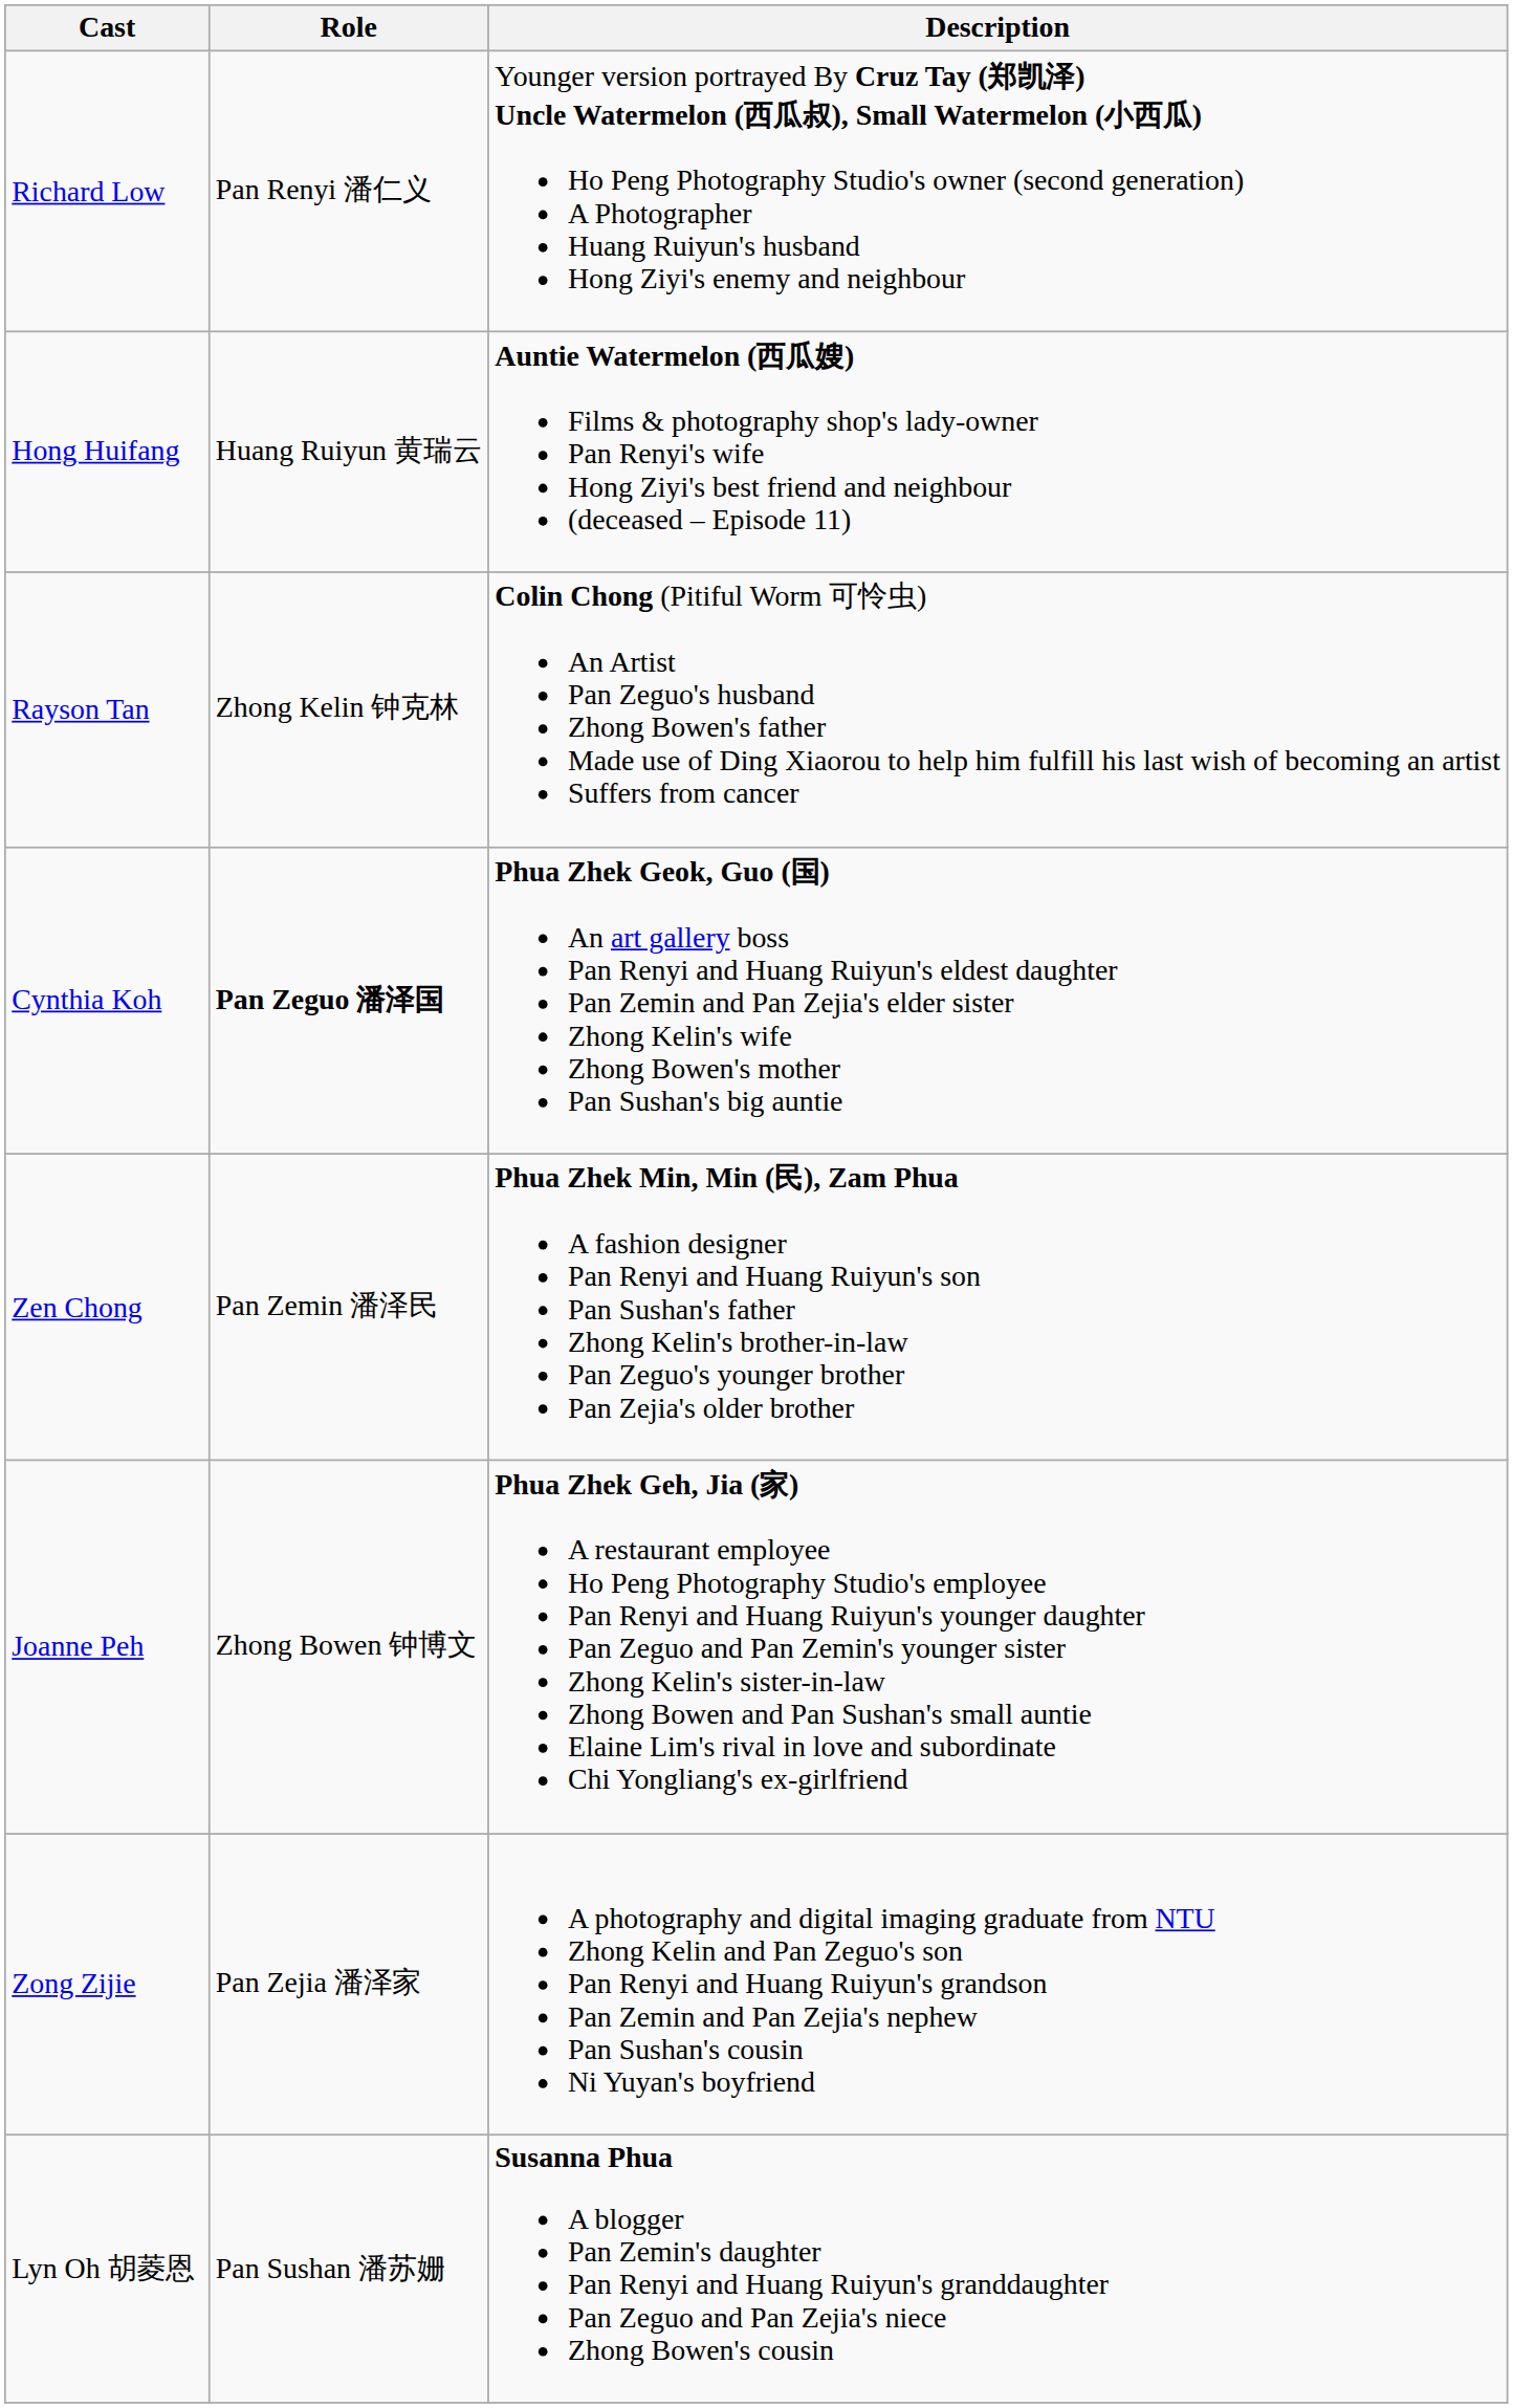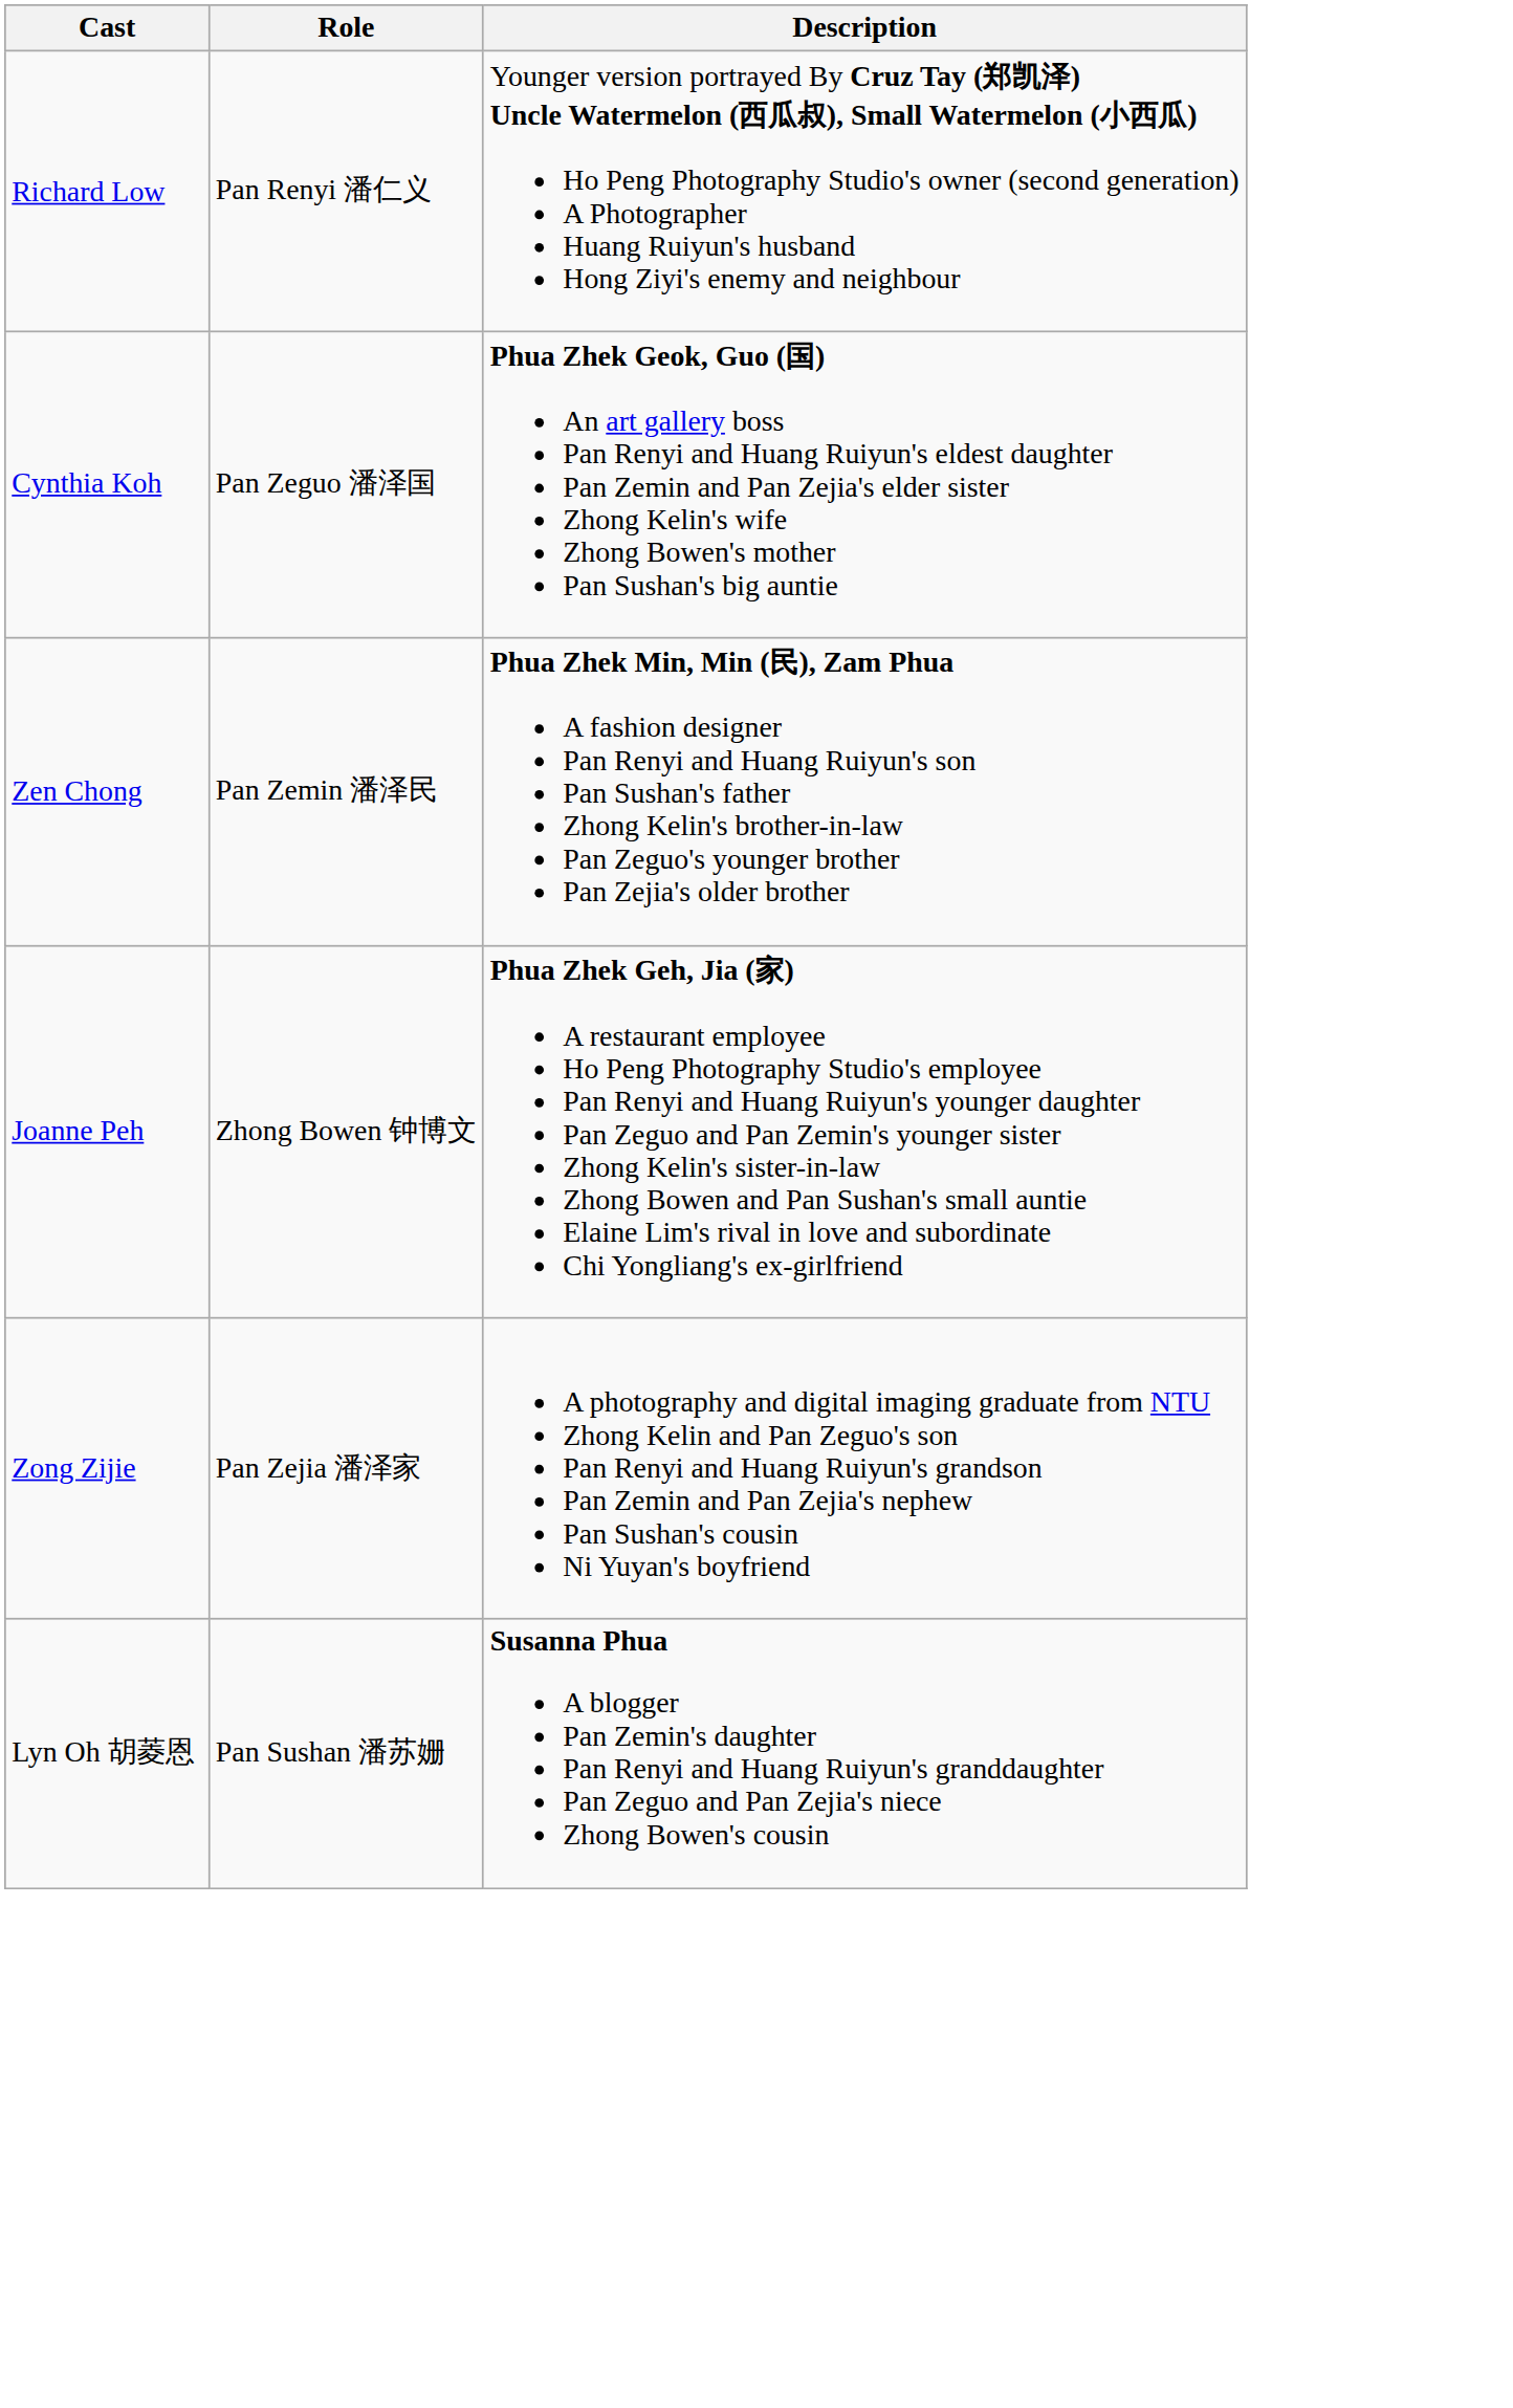 <table class="wikitable">
 <tr>
 <th>Cast</th>
 <th>Role</th>
 <th>Description</th>
 </tr>
 <tr>
 <td><a href='#'>Richard Low</a></td>
 <td>Pan Renyi 潘仁义</td>
 <td>Younger version portrayed By <strong>Cruz Tay (郑凯泽)</strong> <br> <strong>Uncle Watermelon (西瓜叔), Small Watermelon (小西瓜)</strong><br><ul><li>Ho Peng Photography Studio's owner (second generation)</li><li>A Photographer</li><li>Huang Ruiyun's husband</li><li>Hong Ziyi's enemy and neighbour</li></ul></td>
 </tr>
 <tr>
-<td><a href='#'>Hong Huifang</a></td>
-<td>Huang Ruiyun 黄瑞云</td>
-<td><strong>Auntie Watermelon (西瓜嫂)</strong><br><ul><li>Films & photography shop's lady-owner</li><li>Pan Renyi's wife</li><li>Hong Ziyi's best friend and neighbour</li><li>(deceased – Episode 11)</li></ul></td>
-</tr>
-<tr>
-<td><a href='#'>Rayson Tan</a></td>
-<td>Zhong Kelin 钟克林</td>
-<td><strong>Colin Chong</strong> (Pitiful Worm 可怜虫)<br><ul><li>An Artist</li><li>Pan Zeguo's husband</li><li>Zhong Bowen's father</li><li>Made use of Ding Xiaorou to help him fulfill his last wish of becoming an artist</li><li>Suffers from cancer</li></ul></td>
-</tr>
-<tr>
 <td><a href='#'>Cynthia Koh</a></td>
-<td><strong>Pan Zeguo 潘泽国</strong></td>
+<td>Pan Zeguo 潘泽国</td>
 <td><strong>Phua Zhek Geok, Guo (国)</strong><br><ul><li>An <a href='#'>art gallery</a> boss</li><li>Pan Renyi and Huang Ruiyun's eldest daughter</li><li>Pan Zemin and Pan Zejia's elder sister</li><li>Zhong Kelin's wife</li><li>Zhong Bowen's mother</li><li>Pan Sushan's big auntie</li></ul></td>
 </tr>
 <tr>
 <td><a href='#'>Zen Chong</a></td>
 <td>Pan Zemin 潘泽民</td>
 <td><strong>Phua Zhek Min, Min (民), Zam Phua</strong><br><ul><li>A fashion designer</li><li>Pan Renyi and Huang Ruiyun's son</li><li>Pan Sushan's father</li><li>Zhong Kelin's brother-in-law</li><li>Pan Zeguo's younger brother</li><li>Pan Zejia's older brother</li></ul></td>
 </tr>
 <tr>
 <td><a href='#'>Joanne Peh</a></td>
 <td>Zhong Bowen 钟博文</td>
 <td><strong>Phua Zhek Geh, Jia (家)</strong><br><ul><li>A restaurant employee</li><li>Ho Peng Photography Studio's employee</li><li>Pan Renyi and Huang Ruiyun's younger daughter</li><li>Pan Zeguo and Pan Zemin's younger sister</li><li>Zhong Kelin's sister-in-law</li><li>Zhong Bowen and Pan Sushan's small auntie</li><li>Elaine Lim's rival in love and subordinate</li><li>Chi Yongliang's ex-girlfriend</li></ul></td>
 </tr>
 <tr>
 <td><a href='#'>Zong Zijie</a></td>
 <td>Pan Zejia 潘泽家</td>
 <td><br><ul><li>A photography and digital imaging graduate from <a href='#'>NTU</a></li><li>Zhong Kelin and Pan Zeguo's son</li><li>Pan Renyi and Huang Ruiyun's grandson</li><li>Pan Zemin and Pan Zejia's nephew</li><li>Pan Sushan's cousin</li><li>Ni Yuyan's boyfriend</li></ul></td>
 </tr>
 <tr>
 <td>Lyn Oh 胡菱恩 </td>
 <td>Pan Sushan 潘苏姗</td>
 <td><strong>Susanna Phua</strong><br><ul><li>A blogger</li><li>Pan Zemin's daughter</li><li>Pan Renyi and Huang Ruiyun's granddaughter</li><li>Pan Zeguo and Pan Zejia's niece</li><li>Zhong Bowen's cousin</li></ul></td>
 </tr>
 </table>
